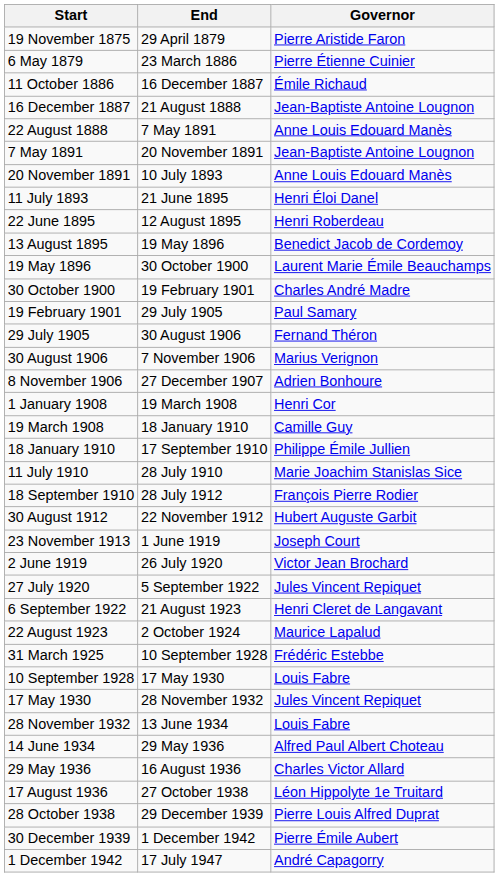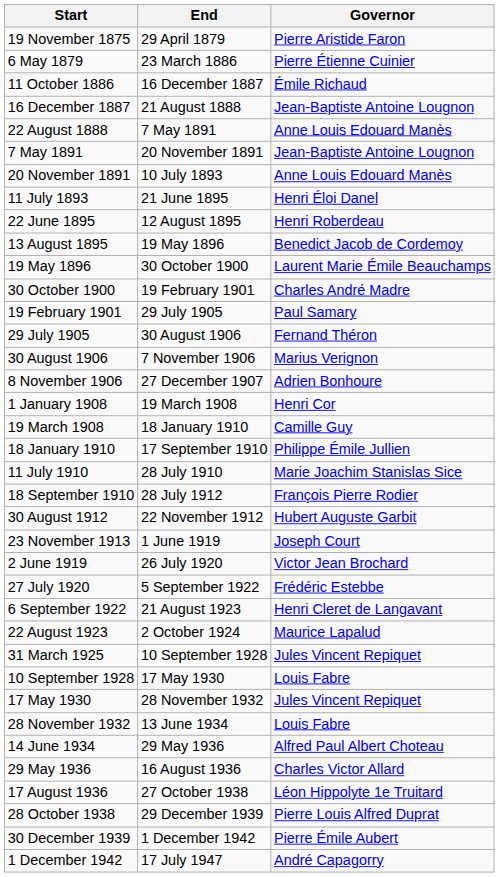 <table class=wikitable>
 <tr>
 <th>Start</th>
 <th>End</th>
 <th>Governor</th>
 </tr>
 <tr>
 <td>19 November 1875</td>
 <td>29 April 1879</td>
 <td><a href='#'>Pierre Aristide Faron</a></td>
 </tr>
 <tr>
 <td>6 May 1879</td>
 <td>23 March 1886</td>
 <td><a href='#'>Pierre Étienne Cuinier</a></td>
 </tr>
 <tr>
 <td>11 October 1886</td>
 <td>16 December 1887</td>
 <td><a href='#'>Émile Richaud</a></td>
 </tr>
 <tr>
 <td>16 December 1887</td>
 <td>21 August 1888</td>
 <td><a href='#'>Jean-Baptiste Antoine Lougnon</a></td>
 </tr>
 <tr>
 <td>22 August 1888</td>
 <td>7 May 1891</td>
 <td><a href='#'>Anne Louis Edouard Manès</a></td>
 </tr>
 <tr>
 <td>7 May 1891</td>
 <td>20 November 1891</td>
 <td><a href='#'>Jean-Baptiste Antoine Lougnon</a></td>
 </tr>
 <tr>
 <td>20 November 1891</td>
 <td>10 July 1893</td>
 <td><a href='#'>Anne Louis Edouard Manès</a></td>
 </tr>
 <tr>
 <td>11 July 1893</td>
 <td>21 June 1895</td>
 <td><a href='#'>Henri Éloi Danel</a></td>
 </tr>
 <tr>
 <td>22 June 1895</td>
 <td>12 August 1895</td>
 <td><a href='#'>Henri Roberdeau</a></td>
 </tr>
 <tr>
 <td>13 August 1895</td>
 <td>19 May 1896</td>
 <td><a href='#'>Benedict Jacob de Cordemoy</a></td>
 </tr>
 <tr>
 <td>19 May 1896</td>
 <td>30 October 1900</td>
 <td><a href='#'>Laurent Marie Émile Beauchamps</a></td>
 </tr>
 <tr>
 <td>30 October 1900</td>
 <td>19 February 1901</td>
 <td><a href='#'>Charles André Madre</a></td>
 </tr>
 <tr>
 <td>19 February 1901</td>
 <td>29 July 1905</td>
 <td><a href='#'>Paul Samary</a></td>
 </tr>
 <tr>
 <td>29 July 1905</td>
 <td>30 August 1906</td>
 <td><a href='#'>Fernand Théron</a></td>
 </tr>
 <tr>
 <td>30 August 1906</td>
 <td>7 November 1906</td>
 <td><a href='#'>Marius Verignon</a></td>
 </tr>
 <tr>
 <td>8 November 1906</td>
 <td>27 December 1907</td>
 <td><a href='#'>Adrien Bonhoure</a></td>
 </tr>
 <tr>
 <td>1 January 1908</td>
 <td>19 March 1908</td>
 <td><a href='#'>Henri Cor</a></td>
 </tr>
 <tr>
 <td>19 March 1908</td>
 <td>18 January 1910</td>
 <td><a href='#'>Camille Guy</a></td>
 </tr>
 <tr>
 <td>18 January 1910</td>
 <td>17 September 1910</td>
 <td><a href='#'>Philippe Émile Jullien</a></td>
 </tr>
 <tr>
 <td>11 July 1910</td>
 <td>28 July 1910</td>
 <td><a href='#'>Marie Joachim Stanislas Sice</a></td>
 </tr>
 <tr>
 <td>18 September 1910</td>
 <td>28 July 1912</td>
 <td><a href='#'>François Pierre Rodier</a></td>
 </tr>
 <tr>
 <td>30 August 1912</td>
 <td>22 November 1912</td>
 <td><a href='#'>Hubert Auguste Garbit</a></td>
 </tr>
 <tr>
 <td>23 November 1913</td>
 <td>1 June 1919</td>
 <td><a href='#'>Joseph Court</a></td>
 </tr>
 <tr>
 <td>2 June 1919</td>
 <td>26 July 1920</td>
 <td><a href='#'>Victor Jean Brochard</a></td>
 </tr>
 <tr>
 <td>27 July 1920</td>
 <td>5 September 1922</td>
-<td><a href='#'>Jules Vincent Repiquet</a></td>
+<td><a href='#'>Frédéric Estebbe</a></td>
 </tr>
 <tr>
 <td>6 September 1922</td>
 <td>21 August 1923</td>
 <td><a href='#'>Henri Cleret de Langavant</a></td>
 </tr>
 <tr>
 <td>22 August 1923</td>
 <td>2 October 1924</td>
 <td><a href='#'>Maurice Lapalud</a></td>
 </tr>
 <tr>
 <td>31 March 1925</td>
 <td>10 September 1928</td>
-<td><a href='#'>Frédéric Estebbe</a></td>
+<td><a href='#'>Jules Vincent Repiquet</a></td>
 </tr>
 <tr>
 <td>10 September 1928</td>
 <td>17 May 1930</td>
 <td><a href='#'>Louis Fabre</a></td>
 </tr>
 <tr>
 <td>17 May 1930</td>
 <td>28 November 1932</td>
 <td><a href='#'>Jules Vincent Repiquet</a></td>
 </tr>
 <tr>
 <td>28 November 1932</td>
 <td>13 June 1934</td>
 <td><a href='#'>Louis Fabre</a></td>
 </tr>
 <tr>
 <td>14 June 1934</td>
 <td>29 May 1936</td>
 <td><a href='#'>Alfred Paul Albert Choteau</a></td>
 </tr>
 <tr>
 <td>29 May 1936</td>
 <td>16 August 1936</td>
 <td><a href='#'>Charles Victor Allard</a></td>
 </tr>
 <tr>
 <td>17 August 1936</td>
 <td>27 October 1938</td>
 <td><a href='#'>Léon Hippolyte 1e Truitard</a></td>
 </tr>
 <tr>
 <td>28 October 1938</td>
 <td>29 December 1939</td>
 <td><a href='#'>Pierre Louis Alfred Duprat</a></td>
 </tr>
 <tr>
 <td>30 December 1939</td>
 <td>1 December 1942</td>
 <td><a href='#'>Pierre Émile Aubert</a></td>
 </tr>
 <tr>
 <td>1 December 1942</td>
 <td>17 July 1947</td>
 <td><a href='#'>André Capagorry</a></td>
 </tr>
 </table>
